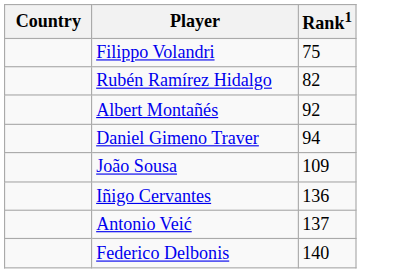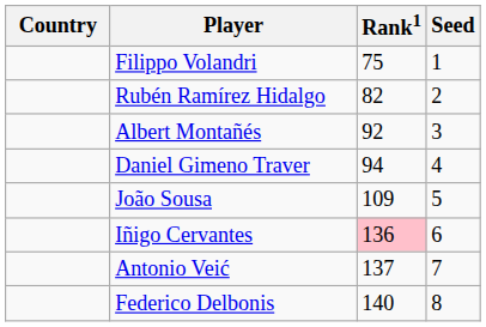 <table class="sortable wikitable">
 <tr>
 <th width="70">Country</th>
 <th width="175">Player</th>
 <th>Rank<sup>1</sup></th>
+<th>Seed</th>
 </tr>
 <tr>
 <td></td>
 <td><a href='#'>Filippo Volandri</a></td>
 <td>75</td>
+<td>1</td>
 </tr>
 <tr>
 <td></td>
 <td><a href='#'>Rubén Ramírez Hidalgo</a></td>
 <td>82</td>
+<td>2</td>
 </tr>
 <tr>
 <td></td>
 <td><a href='#'>Albert Montañés</a></td>
 <td>92</td>
+<td>3</td>
 </tr>
 <tr>
 <td></td>
 <td><a href='#'>Daniel Gimeno Traver</a></td>
 <td>94</td>
+<td>4</td>
 </tr>
 <tr>
 <td></td>
 <td><a href='#'>João Sousa</a></td>
 <td>109</td>
+<td>5</td>
 </tr>
 <tr>
 <td></td>
 <td><a href='#'>Iñigo Cervantes</a></td>
-<td>136</td>
+<td style="background: pink;">136</td>
+<td>6</td>
 </tr>
 <tr>
 <td></td>
 <td><a href='#'>Antonio Veić</a></td>
 <td>137</td>
+<td>7</td>
 </tr>
 <tr>
 <td></td>
 <td><a href='#'>Federico Delbonis</a></td>
 <td>140</td>
+<td>8</td>
 </tr>
 </table>
